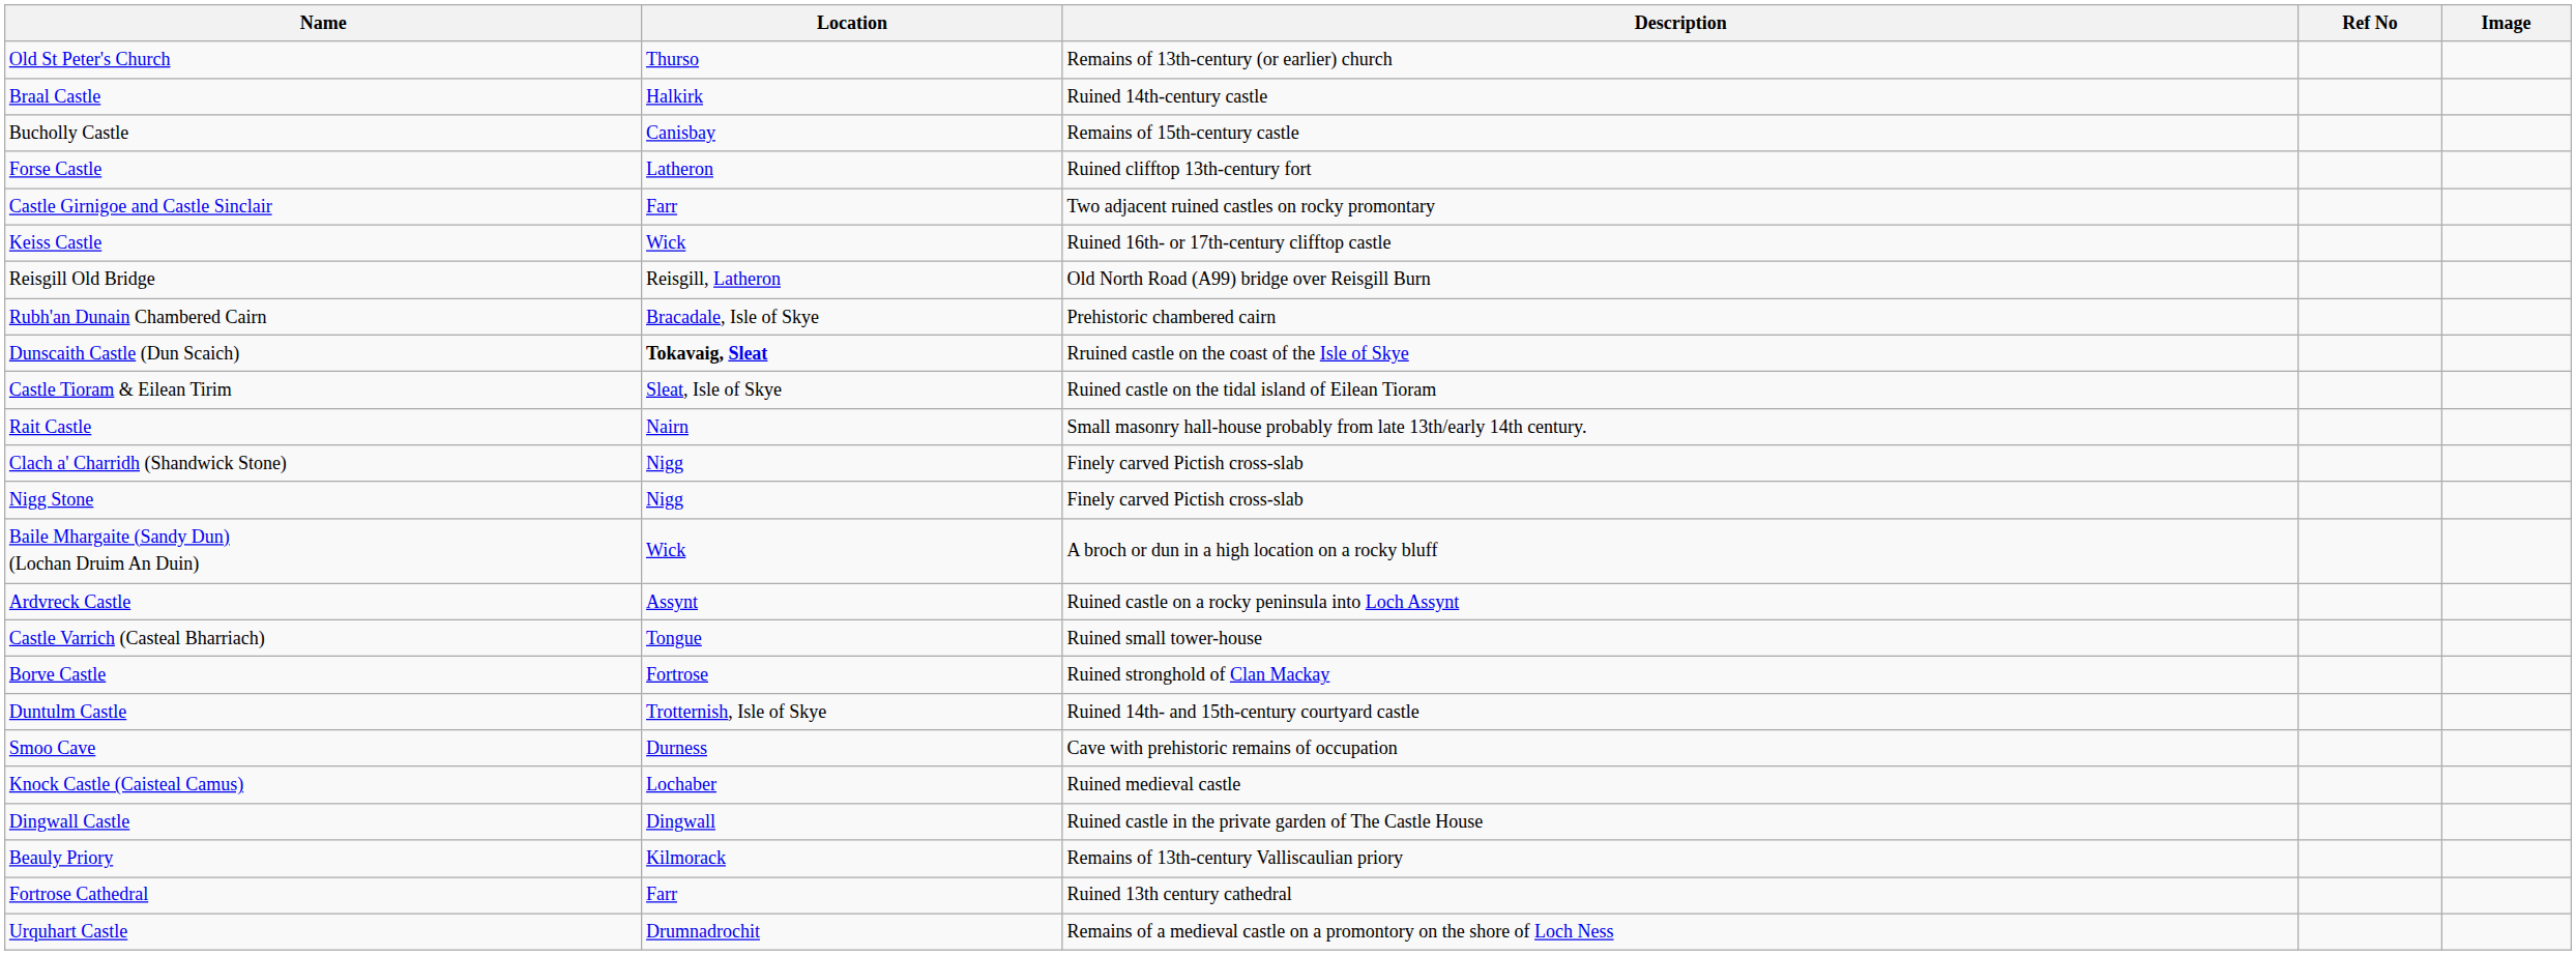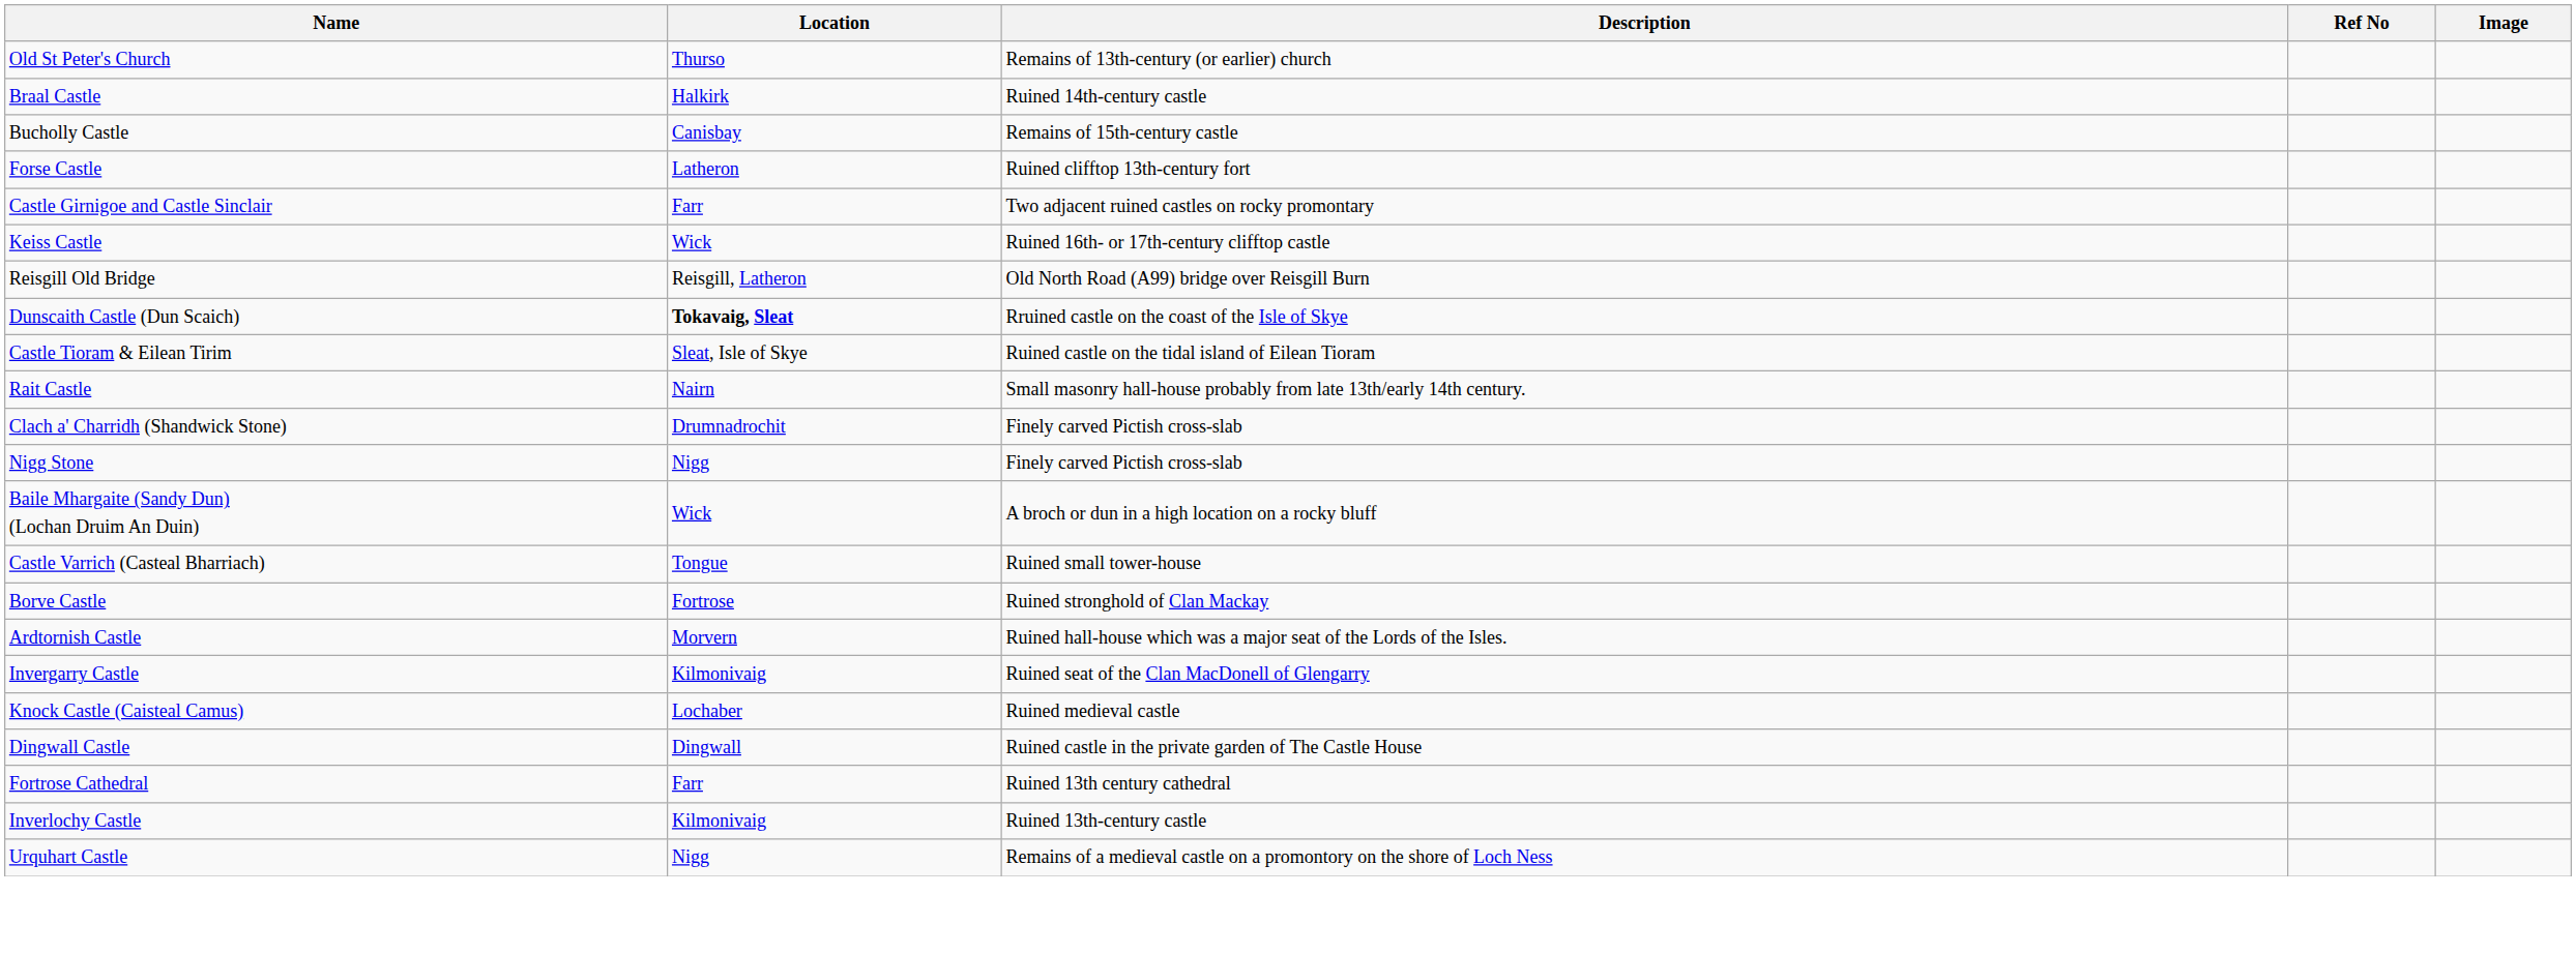 <table class="wikitable sortable" style="font-size: 90%;width:100%;border:0px;text-align:left;line-height:150%;">
 <tr>
 <th>Name</th>
 <th>Location</th>
 <th class="unsortable">Description</th>
 <th>Ref No</th>
 <th class="unsortable">Image</th>
 </tr>
 <tr>
 <td><a href='#'>Old St Peter's Church</a></td>
 <td><a href='#'>Thurso</a></td>
 <td>Remains of 13th-century (or earlier) church</td>
 <td></td>
 <td></td>
 </tr>
 <tr>
 <td><a href='#'>Braal Castle</a></td>
 <td><a href='#'>Halkirk</a></td>
 <td>Ruined 14th-century castle</td>
 <td></td>
 <td></td>
 </tr>
 <tr>
 <td>Bucholly Castle</td>
 <td><a href='#'>Canisbay</a></td>
 <td>Remains of 15th-century castle</td>
 <td></td>
 <td></td>
 </tr>
 <tr>
 <td><a href='#'>Forse Castle</a></td>
 <td><a href='#'>Latheron</a></td>
 <td>Ruined clifftop 13th-century fort</td>
 <td></td>
 <td></td>
 </tr>
 <tr>
 <td><a href='#'>Castle Girnigoe and Castle Sinclair</a></td>
 <td><a href='#'>Farr</a></td>
 <td>Two adjacent ruined castles on rocky promontary</td>
 <td></td>
 <td></td>
 </tr>
 <tr>
 <td><a href='#'>Keiss Castle</a></td>
 <td><a href='#'>Wick</a></td>
 <td>Ruined 16th- or 17th-century clifftop castle</td>
 <td></td>
 <td></td>
 </tr>
 <tr>
 <td>Reisgill Old Bridge</td>
 <td>Reisgill, <a href='#'>Latheron</a></td>
 <td>Old North Road (A99) bridge over Reisgill Burn</td>
 <td></td>
 <td></td>
 </tr>
 <tr>
-<td><a href='#'>Rubh'an Dunain</a> Chambered Cairn</td>
-<td><a href='#'>Bracadale</a>, Isle of Skye</td>
-<td>Prehistoric chambered cairn</td>
-<td></td>
-<td></td>
-</tr>
-<tr>
 <td><a href='#'>Dunscaith Castle</a> (Dun Scaich)</td>
 <td><strong>Tokavaig, <a href='#'>Sleat</a></strong></td>
 <td>Rruined castle on the coast of the <a href='#'>Isle of Skye</a></td>
 <td></td>
 <td></td>
 </tr>
 <tr>
 <td><a href='#'>Castle Tioram</a> & Eilean Tirim</td>
 <td><a href='#'>Sleat</a>, Isle of Skye</td>
 <td>Ruined castle on the tidal island of Eilean Tioram</td>
 <td></td>
 <td></td>
 </tr>
 <tr>
 <td><a href='#'>Rait Castle</a></td>
 <td><a href='#'>Nairn</a></td>
 <td>Small masonry hall-house probably from late 13th/early 14th century.</td>
 <td></td>
 <td></td>
 </tr>
 <tr>
 <td><a href='#'>Clach a' Charridh</a> (Shandwick Stone)</td>
-<td><a href='#'>Nigg</a></td>
+<td><a href='#'>Drumnadrochit</a></td>
 <td>Finely carved Pictish cross-slab</td>
 <td></td>
 <td></td>
 </tr>
 <tr>
 <td><a href='#'>Nigg Stone</a></td>
 <td><a href='#'>Nigg</a></td>
 <td>Finely carved Pictish cross-slab</td>
 <td></td>
 <td></td>
 </tr>
 <tr>
 <td><a href='#'>Baile Mhargaite (Sandy Dun)</a><br>(Lochan Druim An Duin)</td>
 <td><a href='#'>Wick</a></td>
 <td>A broch or dun in a high location on a rocky bluff</td>
 <td></td>
 <td></td>
 </tr>
 <tr>
-<td><a href='#'>Ardvreck Castle</a></td>
-<td><a href='#'>Assynt</a></td>
-<td>Ruined castle on a rocky peninsula into <a href='#'>Loch Assynt</a></td>
-<td></td>
-<td></td>
-</tr>
-<tr>
 <td><a href='#'>Castle Varrich</a> (Casteal Bharriach)</td>
 <td><a href='#'>Tongue</a></td>
 <td>Ruined small tower-house</td>
 <td></td>
 <td></td>
 </tr>
 <tr>
 <td><a href='#'>Borve Castle</a></td>
 <td><a href='#'>Fortrose</a></td>
 <td>Ruined stronghold of <a href='#'>Clan Mackay</a></td>
 <td></td>
 <td></td>
 </tr>
 <tr>
-<td><a href='#'>Duntulm Castle</a></td>
-<td><a href='#'>Trotternish</a>, Isle of Skye</td>
-<td>Ruined 14th- and 15th-century courtyard castle</td>
+<td><a href='#'>Ardtornish Castle</a></td>
+<td><a href='#'>Morvern</a></td>
+<td>Ruined hall-house which was a major seat of the Lords of the Isles.</td>
 <td></td>
 <td></td>
 </tr>
 <tr>
-<td><a href='#'>Smoo Cave</a></td>
-<td><a href='#'>Durness</a></td>
-<td>Cave with prehistoric remains of occupation</td>
+<td><a href='#'>Invergarry Castle</a></td>
+<td><a href='#'>Kilmonivaig</a></td>
+<td>Ruined seat of the <a href='#'>Clan MacDonell of Glengarry</a></td>
 <td></td>
 <td></td>
 </tr>
 <tr>
 <td><a href='#'>Knock Castle (Caisteal Camus)</a></td>
 <td><a href='#'>Lochaber</a></td>
 <td>Ruined medieval  castle</td>
 <td></td>
 <td></td>
 </tr>
 <tr>
 <td><a href='#'>Dingwall Castle</a></td>
 <td><a href='#'>Dingwall</a></td>
 <td>Ruined castle in the private garden of The Castle House</td>
 <td></td>
 <td></td>
 </tr>
 <tr>
-<td><a href='#'>Beauly Priory</a></td>
-<td><a href='#'>Kilmorack</a></td>
-<td>Remains of 13th-century Valliscaulian priory</td>
-<td></td>
-<td></td>
-</tr>
-<tr>
 <td><a href='#'>Fortrose Cathedral</a></td>
 <td><a href='#'>Farr</a></td>
 <td>Ruined 13th century cathedral</td>
 <td></td>
 <td></td>
 </tr>
 <tr>
+<td><a href='#'>Inverlochy Castle</a></td>
+<td><a href='#'>Kilmonivaig</a></td>
+<td>Ruined 13th-century castle</td>
+<td></td>
+<td></td>
+</tr>
+<tr>
 <td><a href='#'>Urquhart Castle</a></td>
-<td><a href='#'>Drumnadrochit</a></td>
+<td><a href='#'>Nigg</a></td>
 <td>Remains of a medieval castle on a promontory on the shore of <a href='#'>Loch Ness</a></td>
 <td></td>
 <td></td>
 </tr>
 <tr>
 </tr>
 </table>
